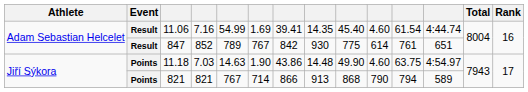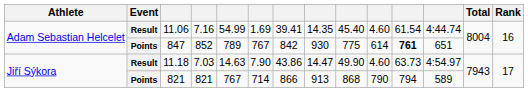 <table class=wikitable style=font-size:90%;text-align:center>
 <tr>
 <th>Athlete</th>
 <th>Event</th>
 <th></th>
 <th></th>
 <th></th>
 <th></th>
 <th></th>
 <th></th>
 <th></th>
 <th></th>
 <th></th>
 <th></th>
 <th>Total</th>
 <th>Rank</th>
 </tr>
 <tr>
 <td rowspan="2" align="left"><a href='#'>Adam Sebastian Helcelet</a></td>
 <th><small>Result</small></th>
 <td>11.06</td>
 <td>7.16</td>
 <td>54.99</td>
 <td>1.69</td>
 <td>39.41</td>
 <td>14.35</td>
 <td>45.40</td>
 <td>4.60</td>
 <td>61.54</td>
 <td>4:44.74</td>
 <td rowspan="2">8004</td>
 <td rowspan="2">16</td>
 </tr>
 <tr>
-<th><small>Result</small></th>
+<th><small>Points</small></th>
 <td>847</td>
 <td>852</td>
 <td>789</td>
 <td>767</td>
 <td>842</td>
 <td>930</td>
 <td>775</td>
 <td>614</td>
-<td>761</td>
+<td><strong>761</strong></td>
 <td>651</td>
 </tr>
 <tr>
 <td rowspan="2" align="left"><a href='#'>Jiří Sýkora</a></td>
-<th><small>Points</small></th>
+<th><small>Result</small></th>
 <td>11.18</td>
 <td>7.03</td>
 <td>14.63</td>
-<td>1.90</td>
+<td>7.90</td>
 <td>43.86</td>
-<td>14.48</td>
+<td>14.47</td>
 <td>49.90</td>
 <td>4.60</td>
-<td>63.75</td>
+<td>63.73</td>
 <td>4:54.97</td>
 <td rowspan="2">7943</td>
 <td rowspan="2">17</td>
 </tr>
 <tr>
 <th><small>Points</small></th>
 <td>821</td>
 <td>821</td>
 <td>767</td>
 <td>714</td>
 <td>866</td>
 <td>913</td>
 <td>868</td>
 <td>790</td>
 <td>794</td>
 <td>589</td>
 </tr>
 </table>
